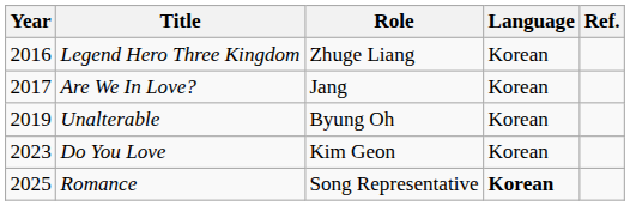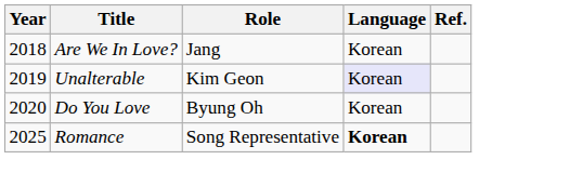 <table class="wikitable">
 <tr>
 <th>Year</th>
 <th>Title</th>
 <th>Role</th>
 <th>Language</th>
 <th>Ref.</th>
 </tr>
 <tr>
-<td>2016</td>
-<td><em>Legend Hero Three Kingdom</em></td>
-<td>Zhuge Liang</td>
-<td>Korean</td>
-<td></td>
-</tr>
-<tr>
-<td>2017</td>
+<td>2018</td>
 <td><em>Are We In Love?</em></td>
 <td>Jang</td>
 <td>Korean</td>
 <td></td>
 </tr>
 <tr>
 <td>2019</td>
 <td><em>Unalterable</em></td>
-<td>Byung Oh</td>
-<td>Korean</td>
+<td>Kim Geon</td>
+<td style="background: lavender;">Korean</td>
 <td></td>
 </tr>
 <tr>
-<td>2023</td>
+<td>2020</td>
 <td><em>Do You Love</em></td>
-<td>Kim Geon</td>
+<td>Byung Oh</td>
 <td>Korean</td>
 <td></td>
 </tr>
 <tr>
 <td>2025</td>
 <td><em>Romance</em></td>
 <td>Song Representative</td>
 <td><strong>Korean</strong></td>
 <td></td>
 </tr>
 </table>
